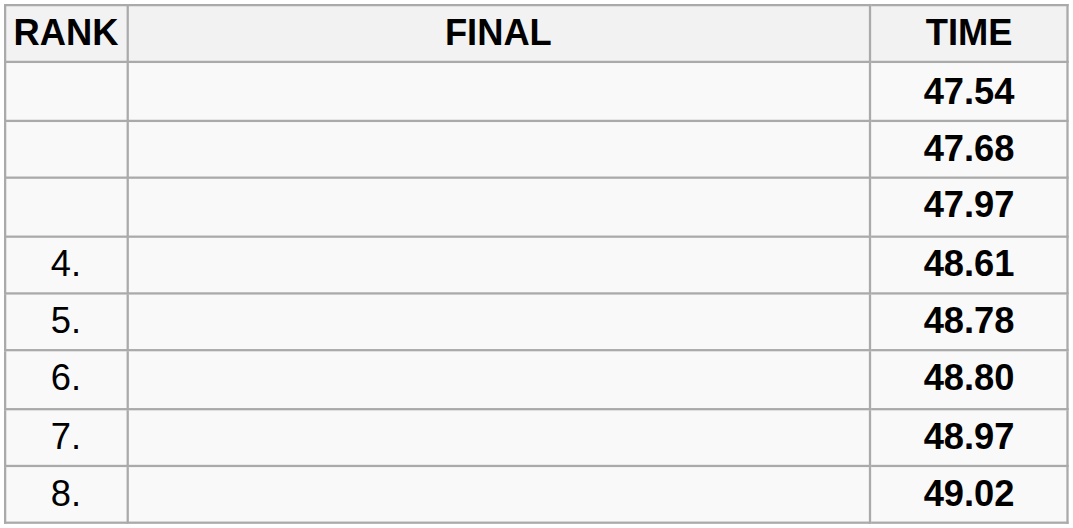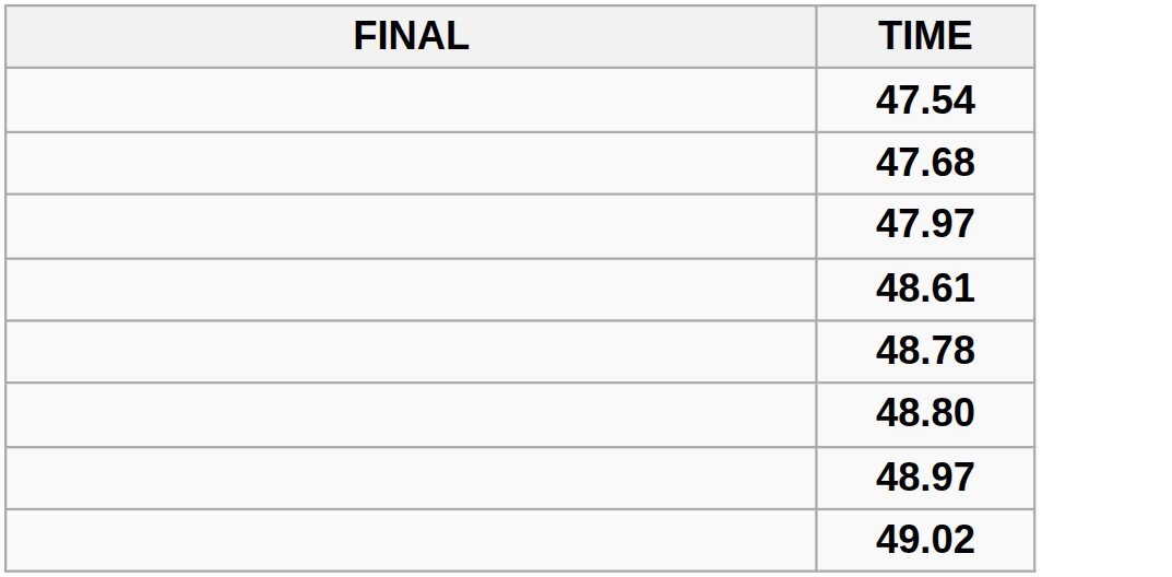 <table class="wikitable">
 <tr>
-<th>RANK</th>
 <th style="width: 20em">FINAL</th>
 <th style="width: 5em">TIME</th>
 </tr>
 <tr>
-<td align="center"></td>
 <td></td>
 <td align="center"><strong>47.54</strong></td>
 </tr>
 <tr>
-<td align="center"></td>
 <td></td>
 <td align="center"><strong>47.68</strong></td>
 </tr>
 <tr>
-<td align="center"></td>
 <td></td>
 <td align="center"><strong>47.97</strong></td>
 </tr>
 <tr>
-<td align="center">4.</td>
 <td></td>
 <td align="center"><strong>48.61</strong></td>
 </tr>
 <tr>
-<td align="center">5.</td>
 <td></td>
 <td align="center"><strong>48.78</strong></td>
 </tr>
 <tr>
-<td align="center">6.</td>
 <td></td>
 <td align="center"><strong>48.80</strong></td>
 </tr>
 <tr>
-<td align="center">7.</td>
 <td></td>
 <td align="center"><strong>48.97</strong></td>
 </tr>
 <tr>
-<td align="center">8.</td>
 <td></td>
 <td align="center"><strong>49.02</strong></td>
 </tr>
 </table>
